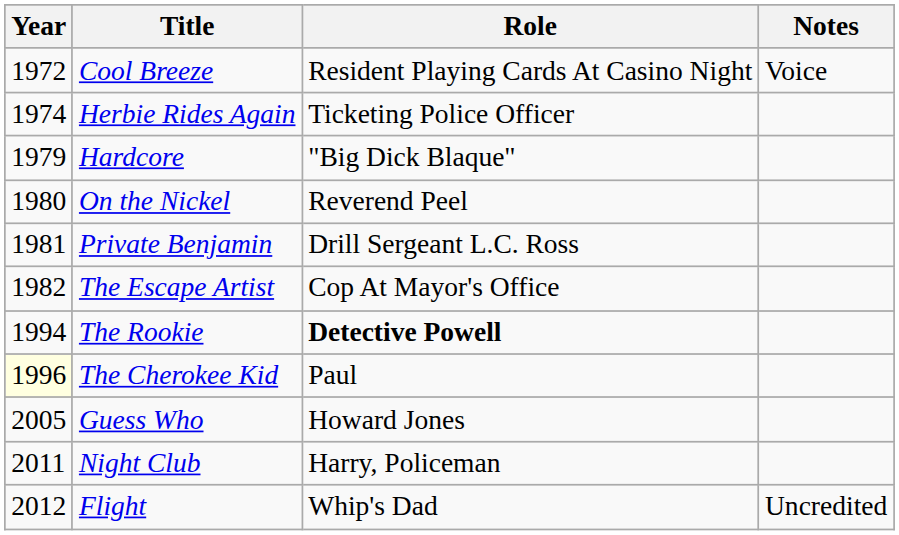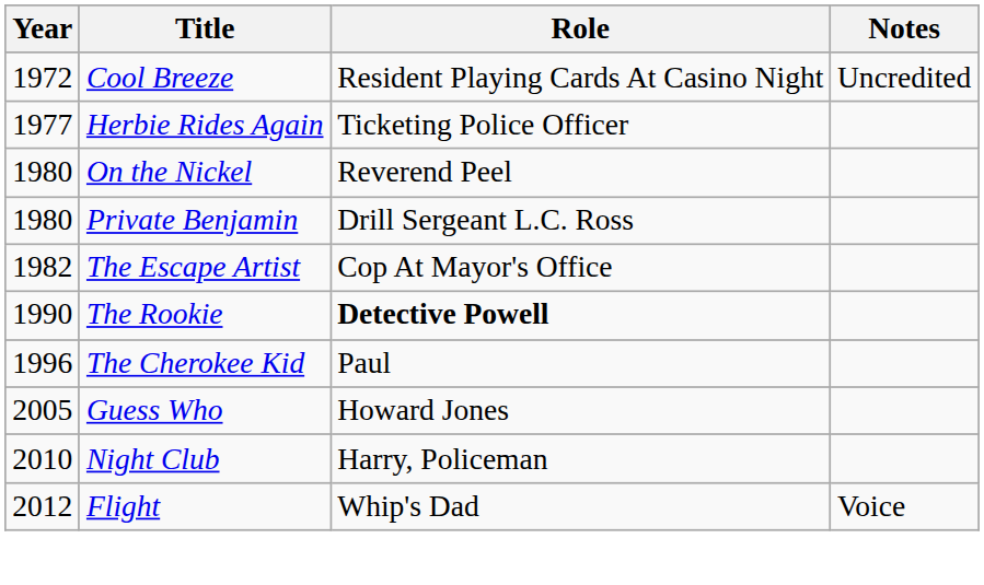 <table class="wikitable">
 <tr>
 <th>Year</th>
 <th>Title</th>
 <th>Role</th>
 <th>Notes</th>
 </tr>
 <tr>
 <td>1972</td>
 <td><em><a href='#'>Cool Breeze</a></em></td>
 <td>Resident Playing Cards At Casino Night</td>
-<td>Voice</td>
+<td>Uncredited</td>
 </tr>
 <tr>
-<td>1974</td>
+<td>1977</td>
 <td><em><a href='#'>Herbie Rides Again</a></em></td>
 <td>Ticketing Police Officer</td>
-<td></td>
-</tr>
-<tr>
-<td>1979</td>
-<td><em><a href='#'>Hardcore</a></em></td>
-<td>"Big Dick Blaque"</td>
 <td></td>
 </tr>
 <tr>
 <td>1980</td>
 <td><em><a href='#'>On the Nickel</a></em></td>
 <td>Reverend Peel</td>
 <td></td>
 </tr>
 <tr>
-<td>1981</td>
+<td>1980</td>
 <td><em><a href='#'>Private Benjamin</a></em></td>
 <td>Drill Sergeant L.C. Ross</td>
 <td></td>
 </tr>
 <tr>
 <td>1982</td>
 <td><em><a href='#'>The Escape Artist</a></em></td>
 <td>Cop At Mayor's Office</td>
 <td></td>
 </tr>
 <tr>
-<td>1994</td>
+<td>1990</td>
 <td><em><a href='#'>The Rookie</a></em></td>
 <td><strong>Detective Powell</strong></td>
 <td></td>
 </tr>
 <tr>
-<td style="background: lightyellow;">1996</td>
+<td>1996</td>
 <td><em><a href='#'>The Cherokee Kid</a></em></td>
 <td>Paul</td>
 <td></td>
 </tr>
 <tr>
 <td>2005</td>
 <td><em><a href='#'>Guess Who</a></em></td>
 <td>Howard Jones</td>
 <td></td>
 </tr>
 <tr>
-<td>2011</td>
+<td>2010</td>
 <td><em><a href='#'>Night Club</a></em></td>
 <td>Harry, Policeman</td>
 <td></td>
 </tr>
 <tr>
 <td>2012</td>
 <td><em><a href='#'>Flight</a></em></td>
 <td>Whip's Dad</td>
-<td>Uncredited</td>
+<td>Voice</td>
 </tr>
 </table>
